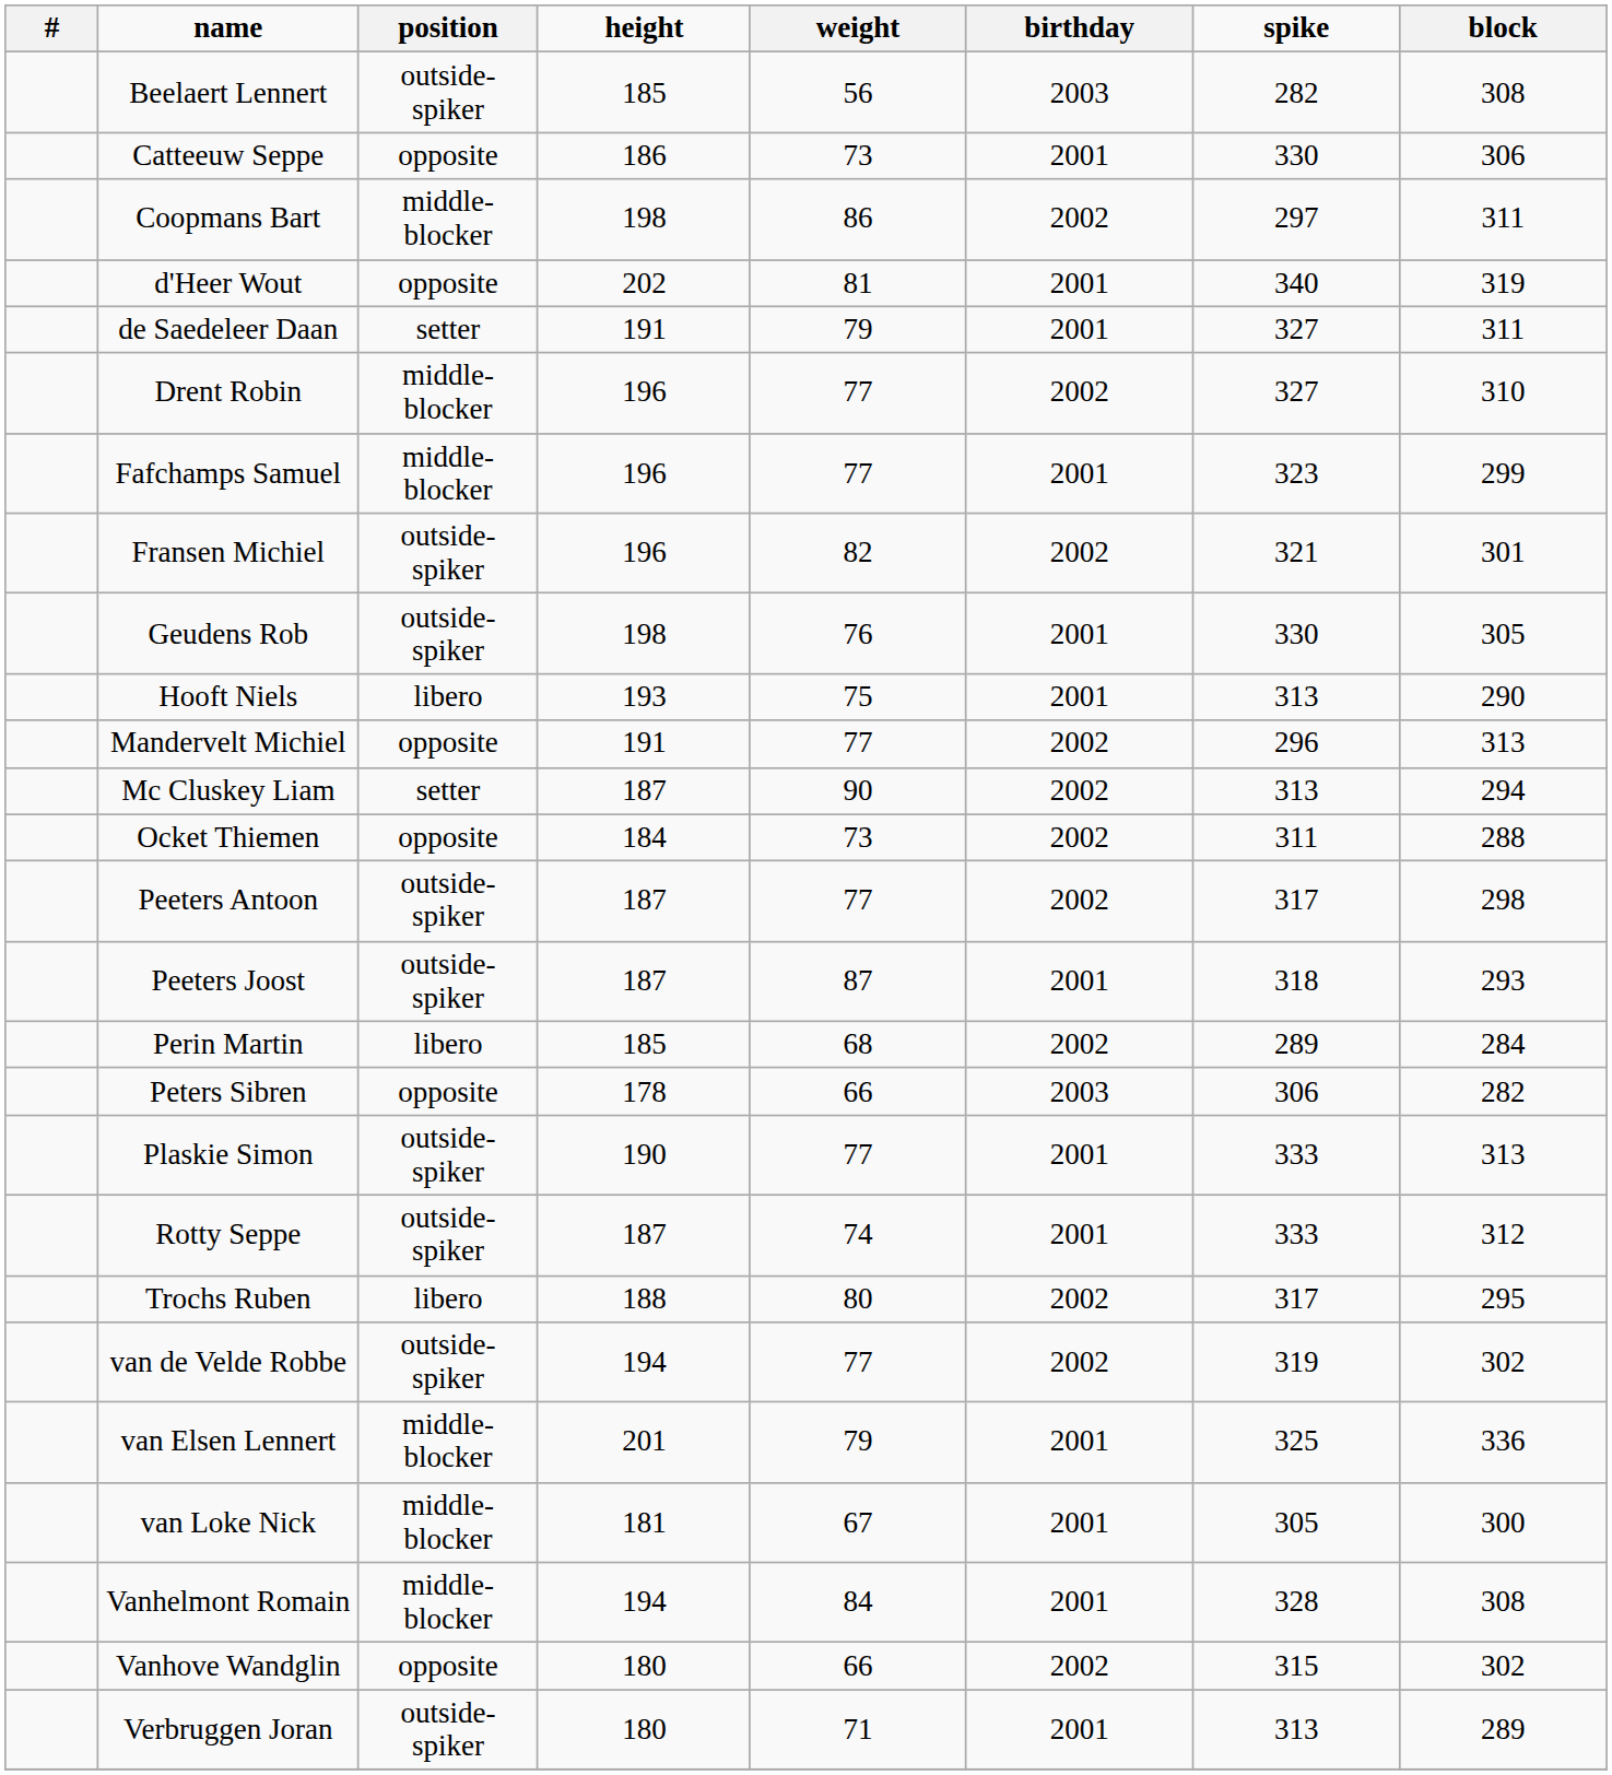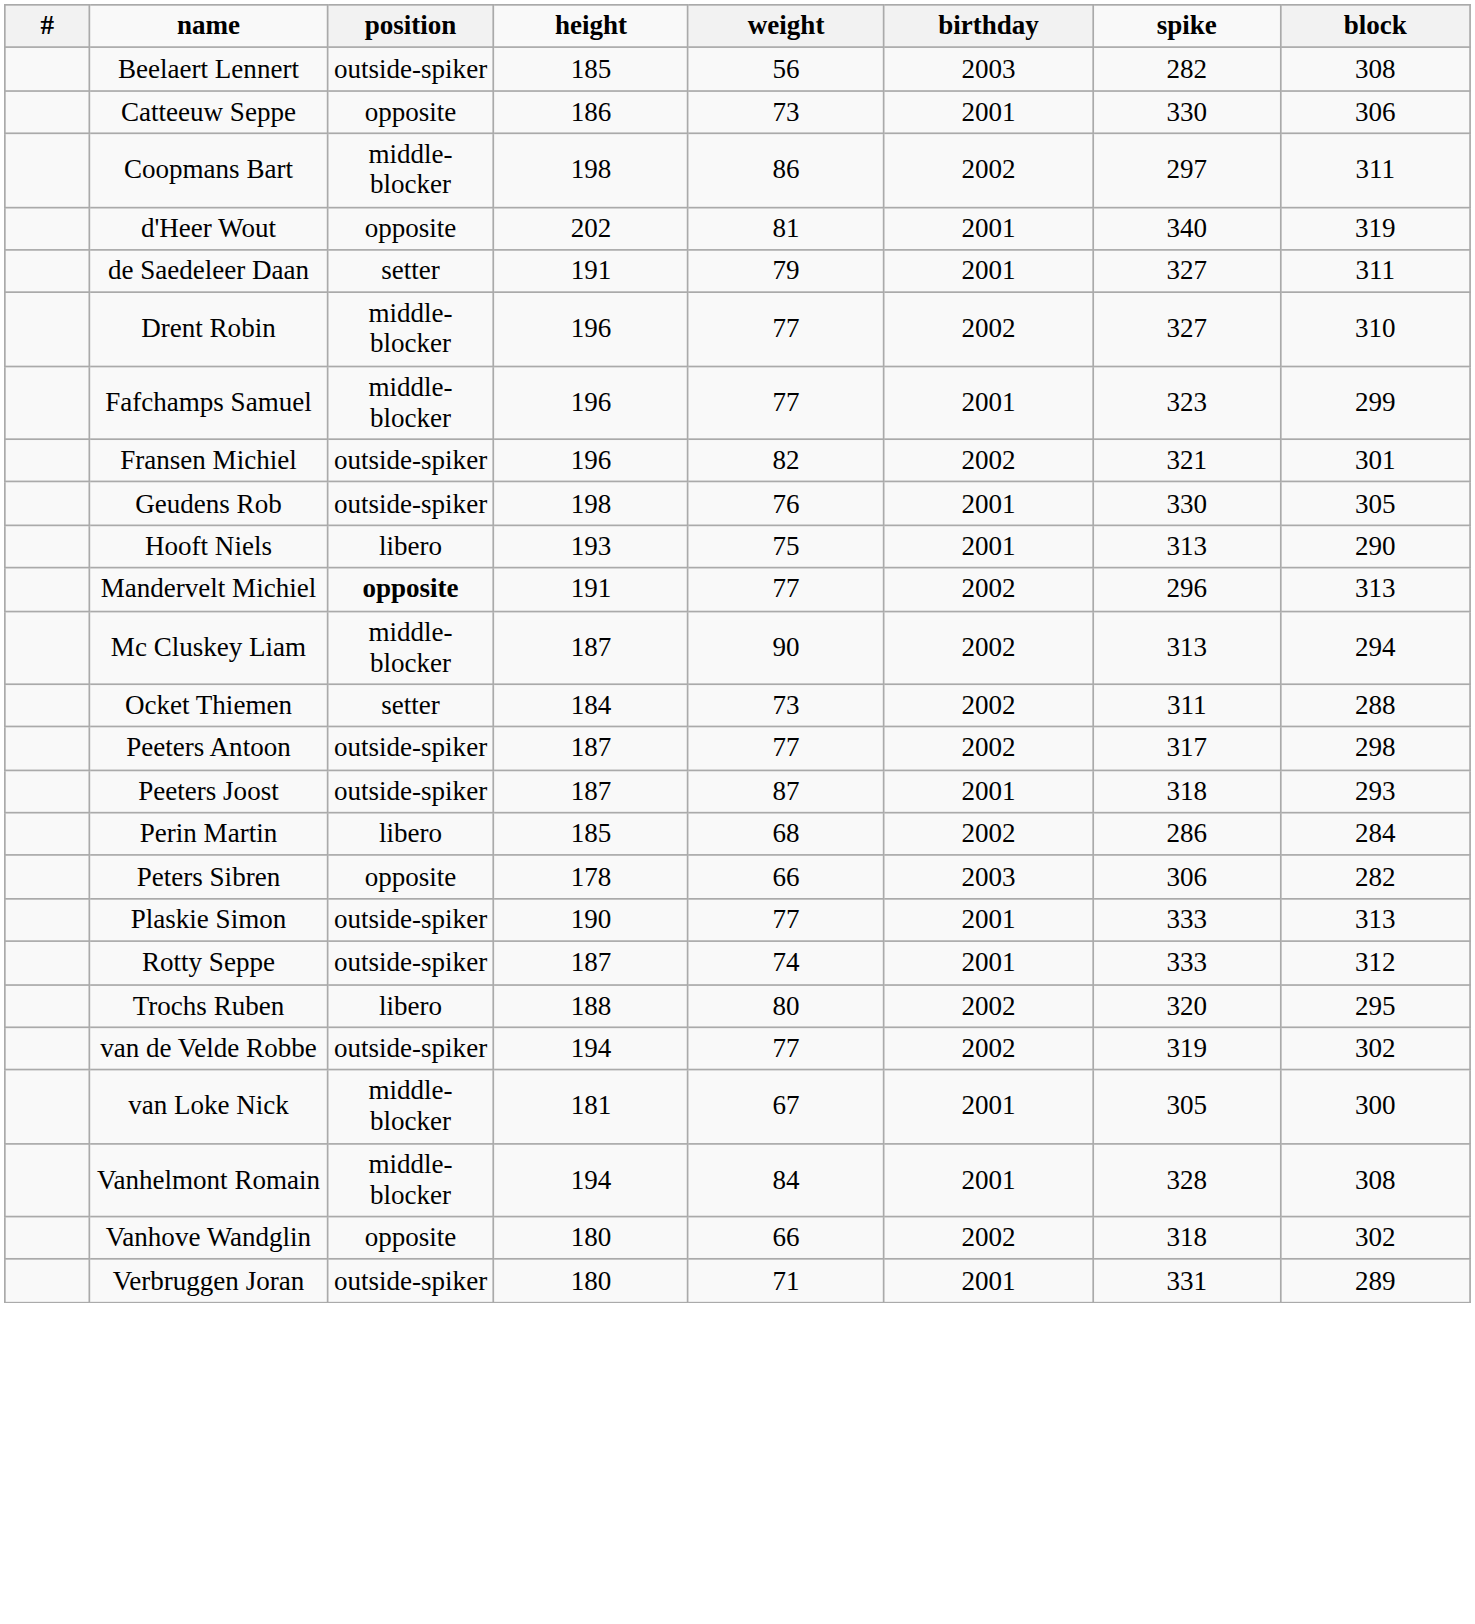 <table class="wikitable sortable" style="text-align:center;">
 <tr>
 <th style="width:5em">#</th>
 <td style="width:12em"><strong>name</strong></td>
 <th style="width:8em"><strong>position</strong></th>
 <td style="width:11em"><strong>height</strong></td>
 <th style="width:11em"><strong>weight</strong></th>
 <th style="width:11em"><strong>birthday</strong></th>
 <td style="width:11em"><strong>spike</strong></td>
 <th style="width:11em"><strong>block</strong></th>
 </tr>
 <tr>
 <td></td>
 <td>Beelaert Lennert</td>
 <td>outside-spiker</td>
 <td>185</td>
 <td>56</td>
 <td>2003</td>
 <td>282</td>
 <td>308</td>
 </tr>
 <tr>
 <td></td>
 <td>Catteeuw Seppe</td>
 <td>opposite</td>
 <td>186</td>
 <td>73</td>
 <td>2001</td>
 <td>330</td>
 <td>306</td>
 </tr>
 <tr>
 <td></td>
 <td>Coopmans Bart</td>
 <td>middle-blocker</td>
 <td>198</td>
 <td>86</td>
 <td>2002</td>
 <td>297</td>
 <td>311</td>
 </tr>
 <tr>
 <td></td>
 <td>d'Heer Wout</td>
 <td>opposite</td>
 <td>202</td>
 <td>81</td>
 <td>2001</td>
 <td>340</td>
 <td>319</td>
 </tr>
 <tr>
 <td></td>
 <td>de Saedeleer Daan</td>
 <td>setter</td>
 <td>191</td>
 <td>79</td>
 <td>2001</td>
 <td>327</td>
 <td>311</td>
 </tr>
 <tr>
 <td></td>
 <td>Drent Robin</td>
 <td>middle-blocker</td>
 <td>196</td>
 <td>77</td>
 <td>2002</td>
 <td>327</td>
 <td>310</td>
 </tr>
 <tr>
 <td></td>
 <td>Fafchamps Samuel</td>
 <td>middle-blocker</td>
 <td>196</td>
 <td>77</td>
 <td>2001</td>
 <td>323</td>
 <td>299</td>
 </tr>
 <tr>
 <td></td>
 <td>Fransen Michiel</td>
 <td>outside-spiker</td>
 <td>196</td>
 <td>82</td>
 <td>2002</td>
 <td>321</td>
 <td>301</td>
 </tr>
 <tr>
 <td></td>
 <td>Geudens Rob</td>
 <td>outside-spiker</td>
 <td>198</td>
 <td>76</td>
 <td>2001</td>
 <td>330</td>
 <td>305</td>
 </tr>
 <tr>
 <td></td>
 <td>Hooft Niels</td>
 <td>libero</td>
 <td>193</td>
 <td>75</td>
 <td>2001</td>
 <td>313</td>
 <td>290</td>
 </tr>
 <tr>
 <td></td>
 <td>Mandervelt Michiel</td>
-<td>opposite</td>
+<td><strong>opposite</strong></td>
 <td>191</td>
 <td>77</td>
 <td>2002</td>
 <td>296</td>
 <td>313</td>
 </tr>
 <tr>
 <td></td>
 <td>Mc Cluskey Liam</td>
-<td>setter</td>
+<td>middle-blocker</td>
 <td>187</td>
 <td>90</td>
 <td>2002</td>
 <td>313</td>
 <td>294</td>
 </tr>
 <tr>
 <td></td>
 <td>Ocket Thiemen</td>
-<td>opposite</td>
+<td>setter</td>
 <td>184</td>
 <td>73</td>
 <td>2002</td>
 <td>311</td>
 <td>288</td>
 </tr>
 <tr>
 <td></td>
 <td>Peeters Antoon</td>
 <td>outside-spiker</td>
 <td>187</td>
 <td>77</td>
 <td>2002</td>
 <td>317</td>
 <td>298</td>
 </tr>
 <tr>
 <td></td>
 <td>Peeters Joost</td>
 <td>outside-spiker</td>
 <td>187</td>
 <td>87</td>
 <td>2001</td>
 <td>318</td>
 <td>293</td>
 </tr>
 <tr>
 <td></td>
 <td>Perin Martin</td>
 <td>libero</td>
 <td>185</td>
 <td>68</td>
 <td>2002</td>
-<td>289</td>
+<td>286</td>
 <td>284</td>
 </tr>
 <tr>
 <td></td>
 <td>Peters Sibren</td>
 <td>opposite</td>
 <td>178</td>
 <td>66</td>
 <td>2003</td>
 <td>306</td>
 <td>282</td>
 </tr>
 <tr>
 <td></td>
 <td>Plaskie Simon</td>
 <td>outside-spiker</td>
 <td>190</td>
 <td>77</td>
 <td>2001</td>
 <td>333</td>
 <td>313</td>
 </tr>
 <tr>
 <td></td>
 <td>Rotty Seppe</td>
 <td>outside-spiker</td>
 <td>187</td>
 <td>74</td>
 <td>2001</td>
 <td>333</td>
 <td>312</td>
 </tr>
 <tr>
 <td></td>
 <td>Trochs Ruben</td>
 <td>libero</td>
 <td>188</td>
 <td>80</td>
 <td>2002</td>
-<td>317</td>
+<td>320</td>
 <td>295</td>
 </tr>
 <tr>
 <td></td>
 <td>van de Velde Robbe</td>
 <td>outside-spiker</td>
 <td>194</td>
 <td>77</td>
 <td>2002</td>
 <td>319</td>
 <td>302</td>
-</tr>
-<tr>
-<td></td>
-<td>van Elsen Lennert</td>
-<td>middle-blocker</td>
-<td>201</td>
-<td>79</td>
-<td>2001</td>
-<td>325</td>
-<td>336</td>
 </tr>
 <tr>
 <td></td>
 <td>van Loke Nick</td>
 <td>middle-blocker</td>
 <td>181</td>
 <td>67</td>
 <td>2001</td>
 <td>305</td>
 <td>300</td>
 </tr>
 <tr>
 <td></td>
 <td>Vanhelmont Romain</td>
 <td>middle-blocker</td>
 <td>194</td>
 <td>84</td>
 <td>2001</td>
 <td>328</td>
 <td>308</td>
 </tr>
 <tr>
 <td></td>
 <td>Vanhove Wandglin</td>
 <td>opposite</td>
 <td>180</td>
 <td>66</td>
 <td>2002</td>
-<td>315</td>
+<td>318</td>
 <td>302</td>
 </tr>
 <tr>
 <td></td>
 <td>Verbruggen Joran</td>
 <td>outside-spiker</td>
 <td>180</td>
 <td>71</td>
 <td>2001</td>
-<td>313</td>
+<td>331</td>
 <td>289</td>
 </tr>
 <tr>
 </tr>
 <tr>
 </tr>
 </table>
